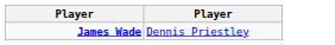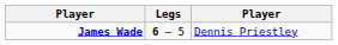 <table class=wikitable style="text-align:center">
 <tr>
 <th width=163>Player</th>
+<th width=50>Legs</th>
 <th width=163>Player</th>
 </tr>
 <tr align=left>
 <td align=right><strong><a href='#'>James Wade</a></strong> </td>
+<td align=center><strong>6</strong> – 5</td>
 <td> <a href='#'>Dennis Priestley</a></td>
 </tr>
 </table>
